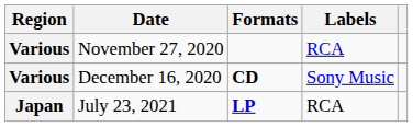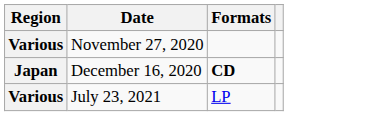 <table class="wikitable plainrowheaders">
 <tr>
 <th scope="col">Region</th>
 <th scope="col">Date</th>
 <th scope="col">Formats</th>
-<th scope="col">Labels</th>
 <th scope="col"></th>
 </tr>
 <tr>
 <th scope="row">Various</th>
 <td>November 27, 2020</td>
 <td></td>
-<td><a href='#'>RCA</a></td>
+<td style="text-align:center;"></td>
+</tr>
+<tr>
+<th scope="row">Japan</th>
+<td>December 16, 2020</td>
+<td><strong>CD</strong></td>
 <td style="text-align:center;"></td>
 </tr>
 <tr>
 <th scope="row">Various</th>
-<td>December 16, 2020</td>
-<td><strong>CD</strong></td>
-<td><a href='#'>Sony Music</a></td>
-<td style="text-align:center;"></td>
-</tr>
-<tr>
-<th scope="row">Japan</th>
 <td>July 23, 2021</td>
-<td><strong><a href='#'>LP</a></strong></td>
-<td>RCA</td>
+<td><a href='#'>LP</a></td>
 <td style="text-align:center;"></td>
 </tr>
 </table>
